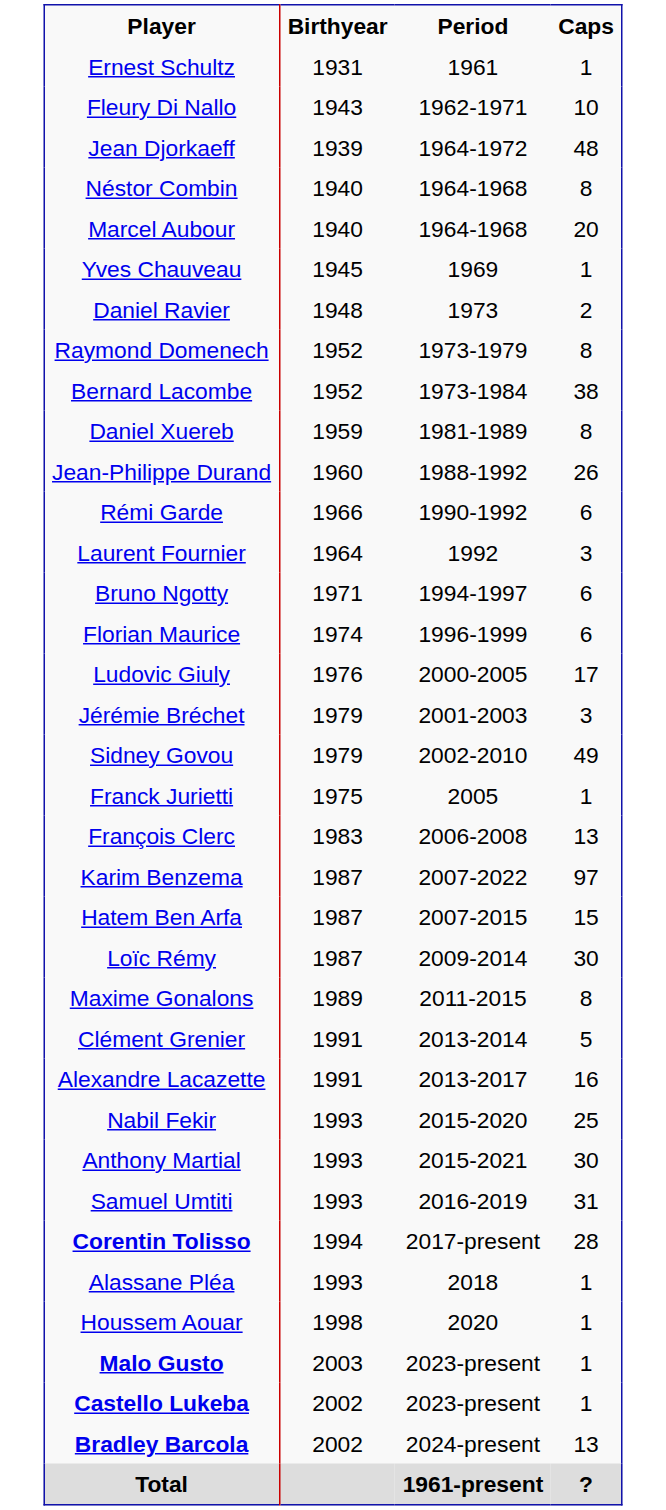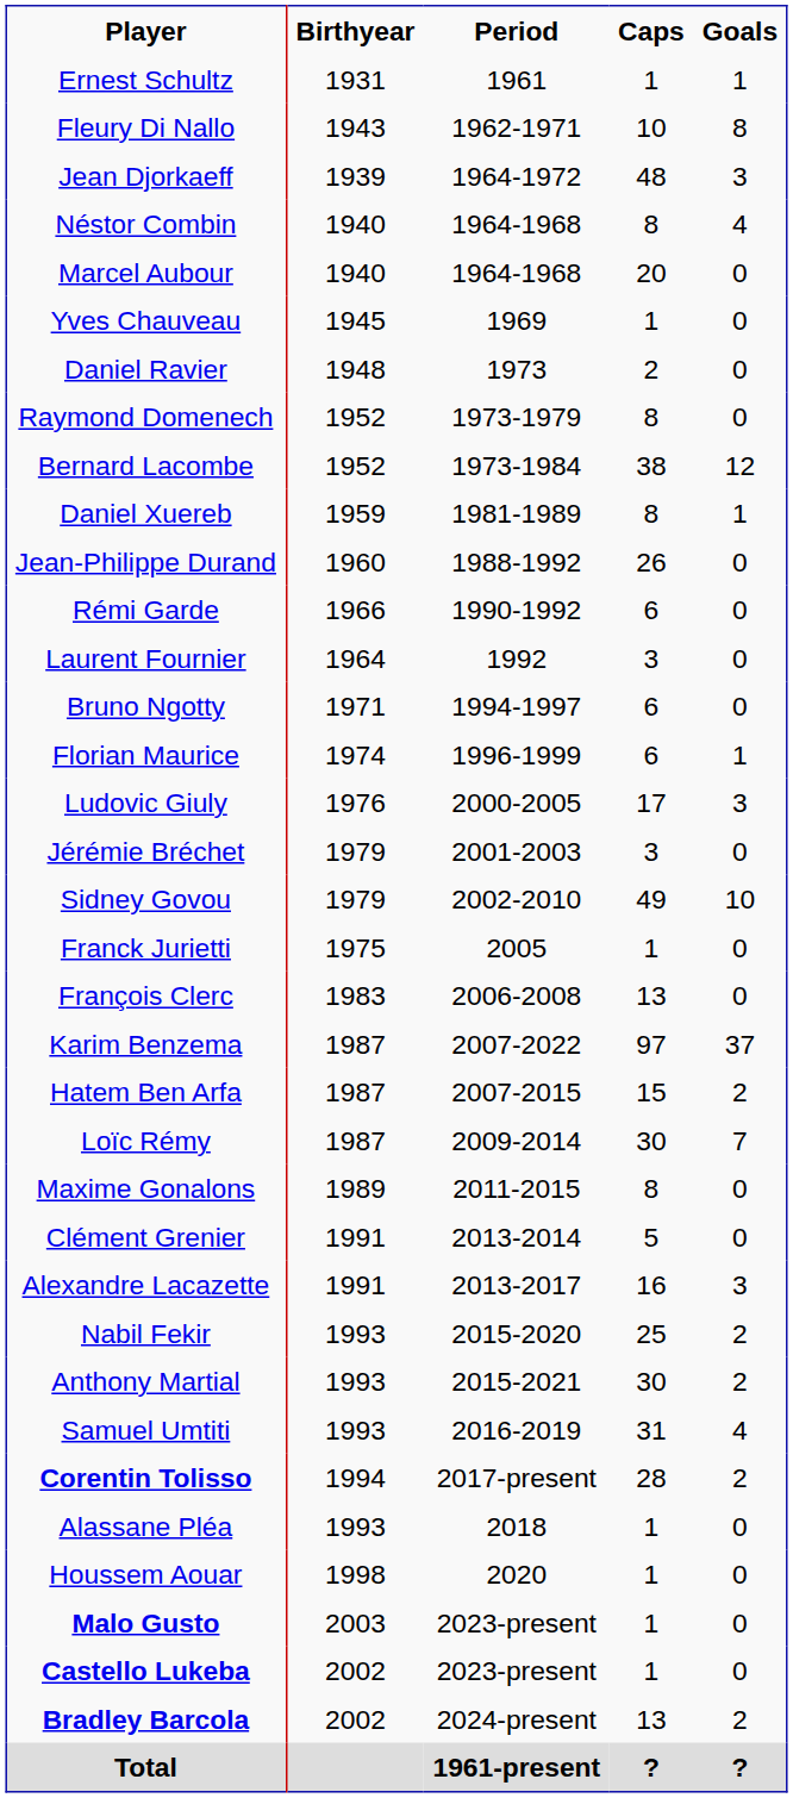 <table class="sortable alternance" cellpadding="5" style="font-size:95%; background-color:#F9F9F9; text-align:center; border:solid 1px #1112AB; border-collapse:collapse; margin-bottom:12px;" cellspacing="1" border="0" align="center">
 <tr>
 <th scope="col">Player</th>
 <th scope="col" style="border-left:solid 1px #CA0000">Birthyear</th>
 <th scope="col">Period</th>
 <th scope="col">Caps</th>
+<th scope="col">Goals</th>
 </tr>
 <tr>
 <td><a href='#'>Ernest Schultz</a></td>
 <td style="border-left:solid 1px #CA0000">1931</td>
 <td>1961</td>
+<td>1</td>
 <td>1</td>
 </tr>
 <tr>
 <td><a href='#'>Fleury Di Nallo</a></td>
 <td style="border-left:solid 1px #CA0000">1943</td>
 <td>1962-1971</td>
 <td>10</td>
+<td>8</td>
 </tr>
 <tr>
 <td><a href='#'>Jean Djorkaeff</a></td>
 <td style="border-left:solid 1px #CA0000">1939</td>
 <td>1964-1972</td>
 <td>48</td>
+<td>3</td>
 </tr>
 <tr>
 <td><a href='#'>Néstor Combin</a></td>
 <td style="border-left:solid 1px #CA0000">1940</td>
 <td>1964-1968</td>
 <td>8</td>
+<td>4</td>
 </tr>
 <tr>
 <td><a href='#'>Marcel Aubour</a></td>
 <td style="border-left:solid 1px #CA0000">1940</td>
 <td>1964-1968</td>
 <td>20</td>
+<td>0</td>
 </tr>
 <tr>
 <td><a href='#'>Yves Chauveau</a></td>
 <td style="border-left:solid 1px #CA0000">1945</td>
 <td>1969</td>
 <td>1</td>
+<td>0</td>
 </tr>
 <tr>
 <td><a href='#'>Daniel Ravier</a></td>
 <td style="border-left:solid 1px #CA0000">1948</td>
 <td>1973</td>
 <td>2</td>
+<td>0</td>
 </tr>
 <tr>
 <td><a href='#'>Raymond Domenech</a></td>
 <td style="border-left:solid 1px #CA0000">1952</td>
 <td>1973-1979</td>
 <td>8</td>
+<td>0</td>
 </tr>
 <tr>
 <td><a href='#'>Bernard Lacombe</a></td>
 <td style="border-left:solid 1px #CA0000">1952</td>
 <td>1973-1984</td>
 <td>38</td>
+<td>12</td>
 </tr>
 <tr>
 <td><a href='#'>Daniel Xuereb</a></td>
 <td style="border-left:solid 1px #CA0000">1959</td>
 <td>1981-1989</td>
 <td>8</td>
+<td>1</td>
 </tr>
 <tr>
 <td><a href='#'>Jean-Philippe Durand</a></td>
 <td style="border-left:solid 1px #CA0000">1960</td>
 <td>1988-1992</td>
 <td>26</td>
+<td>0</td>
 </tr>
 <tr>
 <td><a href='#'>Rémi Garde</a></td>
 <td style="border-left:solid 1px #CA0000">1966</td>
 <td>1990-1992</td>
 <td>6</td>
+<td>0</td>
 </tr>
 <tr>
 <td><a href='#'>Laurent Fournier</a></td>
 <td style="border-left:solid 1px #CA0000">1964</td>
 <td>1992</td>
 <td>3</td>
+<td>0</td>
 </tr>
 <tr>
 <td><a href='#'>Bruno Ngotty</a></td>
 <td style="border-left:solid 1px #CA0000">1971</td>
 <td>1994-1997</td>
 <td>6</td>
+<td>0</td>
 </tr>
 <tr>
 <td><a href='#'>Florian Maurice</a></td>
 <td style="border-left:solid 1px #CA0000">1974</td>
 <td>1996-1999</td>
 <td>6</td>
+<td>1</td>
 </tr>
 <tr>
 <td><a href='#'>Ludovic Giuly</a></td>
 <td style="border-left:solid 1px #CA0000">1976</td>
 <td>2000-2005</td>
 <td>17</td>
+<td>3</td>
 </tr>
 <tr>
 <td><a href='#'>Jérémie Bréchet</a></td>
 <td style="border-left:solid 1px #CA0000">1979</td>
 <td>2001-2003</td>
 <td>3</td>
+<td>0</td>
 </tr>
 <tr>
 <td><a href='#'>Sidney Govou</a></td>
 <td style="border-left:solid 1px #CA0000">1979</td>
 <td>2002-2010</td>
 <td>49</td>
+<td>10</td>
 </tr>
 <tr>
 <td><a href='#'>Franck Jurietti</a></td>
 <td style="border-left:solid 1px #CA0000">1975</td>
 <td>2005</td>
 <td>1</td>
+<td>0</td>
 </tr>
 <tr>
 <td><a href='#'>François Clerc</a></td>
 <td style="border-left:solid 1px #CA0000">1983</td>
 <td>2006-2008</td>
 <td>13</td>
+<td>0</td>
 </tr>
 <tr>
 <td><a href='#'>Karim Benzema</a></td>
 <td style="border-left:solid 1px #CA0000">1987</td>
 <td>2007-2022</td>
 <td>97</td>
+<td>37</td>
 </tr>
 <tr>
 <td><a href='#'>Hatem Ben Arfa</a></td>
 <td style="border-left:solid 1px #CA0000">1987</td>
 <td>2007-2015</td>
 <td>15</td>
+<td>2</td>
 </tr>
 <tr>
 <td><a href='#'>Loïc Rémy</a></td>
 <td style="border-left:solid 1px #CA0000">1987</td>
 <td>2009-2014</td>
 <td>30</td>
+<td>7</td>
 </tr>
 <tr>
 <td><a href='#'>Maxime Gonalons</a></td>
 <td style="border-left:solid 1px #CA0000">1989</td>
 <td>2011-2015</td>
 <td>8</td>
+<td>0</td>
 </tr>
 <tr>
 <td><a href='#'>Clément Grenier</a></td>
 <td style="border-left:solid 1px #CA0000">1991</td>
 <td>2013-2014</td>
 <td>5</td>
+<td>0</td>
 </tr>
 <tr>
 <td><a href='#'>Alexandre Lacazette</a></td>
 <td style="border-left:solid 1px #CA0000">1991</td>
 <td>2013-2017</td>
 <td>16</td>
+<td>3</td>
 </tr>
 <tr>
 <td><a href='#'>Nabil Fekir</a></td>
 <td style="border-left:solid 1px #CA0000">1993</td>
 <td>2015-2020</td>
 <td>25</td>
+<td>2</td>
 </tr>
 <tr>
 <td><a href='#'>Anthony Martial</a></td>
 <td style="border-left:solid 1px #CA0000">1993</td>
 <td>2015-2021</td>
 <td>30</td>
+<td>2</td>
 </tr>
 <tr>
 <td><a href='#'>Samuel Umtiti</a></td>
 <td style="border-left:solid 1px #CA0000">1993</td>
 <td>2016-2019</td>
 <td>31</td>
+<td>4</td>
 </tr>
 <tr>
 <td><strong><a href='#'>Corentin Tolisso</a></strong></td>
 <td style="border-left:solid 1px #CA0000">1994</td>
 <td>2017-present</td>
 <td>28</td>
+<td>2</td>
 </tr>
 <tr>
 <td><a href='#'>Alassane Pléa</a></td>
 <td style="border-left:solid 1px #CA0000">1993</td>
 <td>2018</td>
 <td>1</td>
+<td>0</td>
 </tr>
 <tr>
 <td><a href='#'>Houssem Aouar</a></td>
 <td style="border-left:solid 1px #CA0000">1998</td>
 <td>2020</td>
 <td>1</td>
+<td>0</td>
 </tr>
 <tr>
 <td><strong><a href='#'>Malo Gusto</a></strong></td>
 <td style="border-left:solid 1px #CA0000">2003</td>
 <td>2023-present</td>
 <td>1</td>
+<td>0</td>
 </tr>
 <tr>
 <td><strong><a href='#'>Castello Lukeba</a></strong></td>
 <td style="border-left:solid 1px #CA0000">2002</td>
 <td>2023-present</td>
 <td>1</td>
+<td>0</td>
 </tr>
 <tr>
 <td><strong><a href='#'>Bradley Barcola</a></strong></td>
 <td style="border-left:solid 1px #CA0000">2002</td>
 <td>2024-present</td>
 <td>13</td>
+<td>2</td>
 </tr>
 <tr class="sortbottom" style="background:#DDDDDD;">
 <td><strong>Total</strong></td>
 <td style="border-left:solid 1px #CA0000"></td>
 <td><strong>1961-present</strong></td>
 <td><strong>?</strong></td>
+<td><strong>?</strong></td>
 </tr>
 </table>
